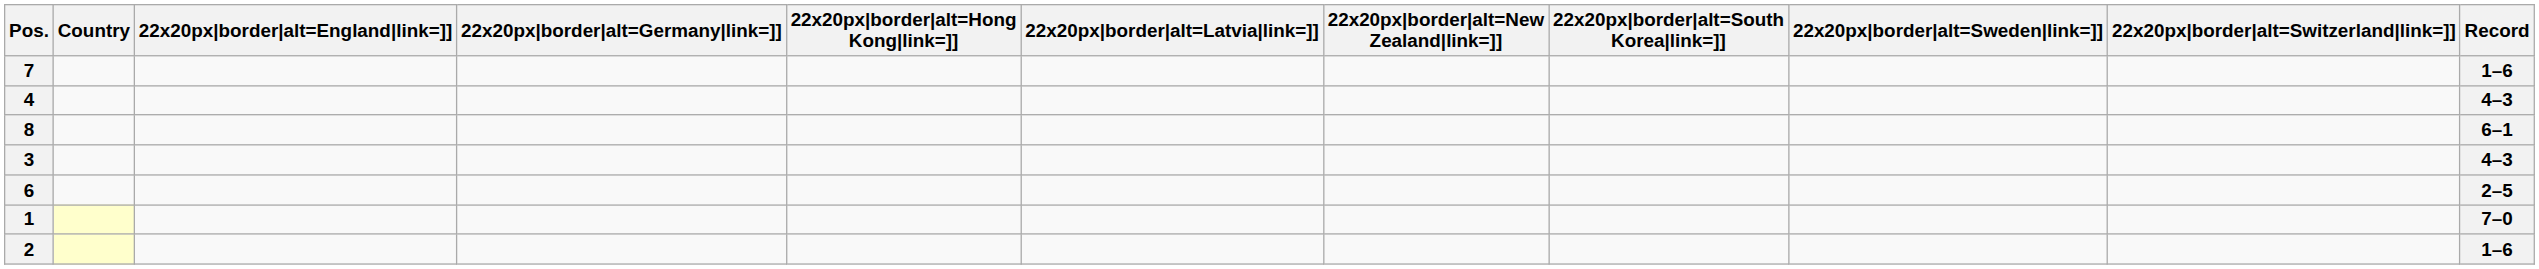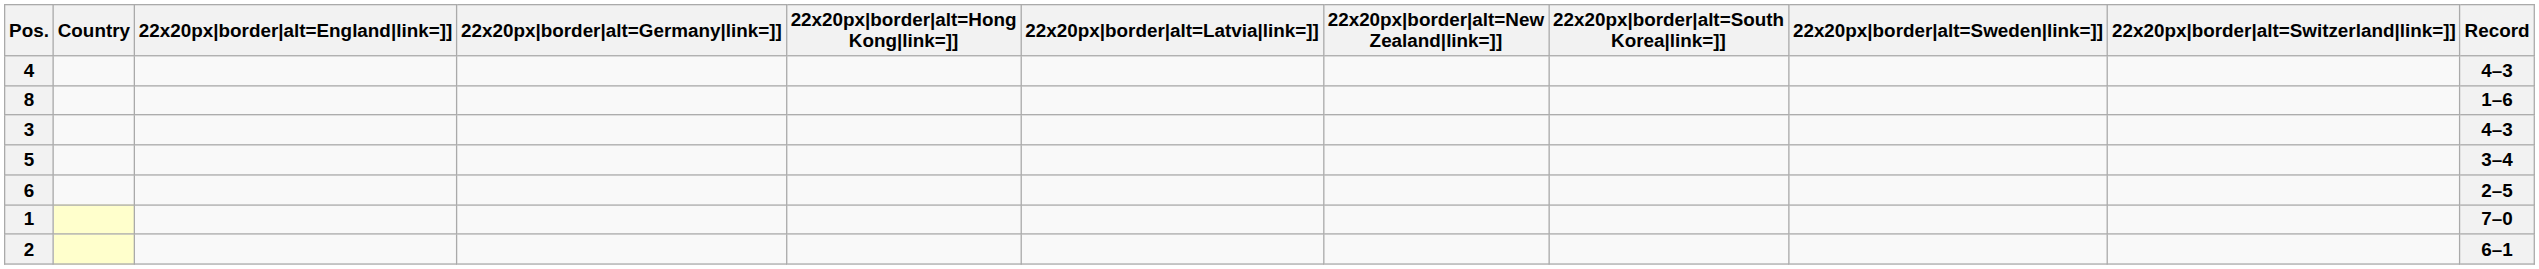 <table class="wikitable sortable nowrap" style="text-align:center; font-size:0.9em;">
 <tr>
 <th>Pos.</th>
 <th>Country</th>
 <th [[Image:>22x20px|border|alt=England|link=]]</th>
 <th [[Image:>22x20px|border|alt=Germany|link=]]</th>
 <th [[Image:>22x20px|border|alt=Hong Kong|link=]]</th>
 <th [[Image:>22x20px|border|alt=Latvia|link=]]</th>
 <th [[Image:>22x20px|border|alt=New Zealand|link=]]</th>
 <th [[Image:>22x20px|border|alt=South Korea|link=]]</th>
 <th [[Image:>22x20px|border|alt=Sweden|link=]]</th>
 <th [[Image:>22x20px|border|alt=Switzerland|link=]]</th>
 <th>Record</th>
-</tr>
-<tr>
-<th>7</th>
-<td style="text-align:left;"></td>
-<td></td>
-<td></td>
-<td></td>
-<td></td>
-<td></td>
-<td></td>
-<td></td>
-<td></td>
-<th>1–6</th>
 </tr>
 <tr>
 <th>4</th>
 <td style="text-align:left;"></td>
 <td></td>
 <td></td>
 <td></td>
 <td></td>
 <td></td>
 <td></td>
 <td></td>
 <td></td>
 <th>4–3</th>
 </tr>
 <tr>
 <th>8</th>
 <td style="text-align:left;"></td>
 <td></td>
 <td></td>
 <td></td>
 <td></td>
 <td></td>
 <td></td>
 <td></td>
 <td></td>
-<th>6–1</th>
+<th>1–6</th>
 </tr>
 <tr>
 <th>3</th>
 <td style="text-align:left;"></td>
 <td></td>
 <td></td>
 <td></td>
 <td></td>
 <td></td>
 <td></td>
 <td></td>
 <td></td>
 <th>4–3</th>
+</tr>
+<tr>
+<th>5</th>
+<td style="text-align:left;"></td>
+<td></td>
+<td></td>
+<td></td>
+<td></td>
+<td></td>
+<td></td>
+<td></td>
+<td></td>
+<th>3–4</th>
 </tr>
 <tr>
 <th>6</th>
 <td style="text-align:left;"></td>
 <td></td>
 <td></td>
 <td></td>
 <td></td>
 <td></td>
 <td></td>
 <td></td>
 <td></td>
 <th>2–5</th>
 </tr>
 <tr>
 <th>1</th>
 <td style="text-align:left; background:#ffffcc;"></td>
 <td></td>
 <td></td>
 <td></td>
 <td></td>
 <td></td>
 <td></td>
 <td></td>
 <td></td>
 <th>7–0</th>
 </tr>
 <tr>
 <th>2</th>
 <td style="text-align:left; background:#ffffcc;"></td>
 <td></td>
 <td></td>
 <td></td>
 <td></td>
 <td></td>
 <td></td>
 <td></td>
 <td></td>
-<th>1–6</th>
+<th>6–1</th>
 </tr>
 </table>
